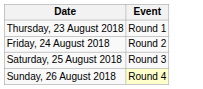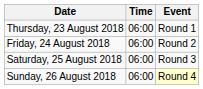 <table class = "wikitable">
 <tr>
 <th>Date</th>
+<th>Time</th>
 <th>Event</th>
 </tr>
 <tr>
 <td>Thursday, 23 August 2018</td>
+<td>06:00</td>
 <td>Round 1</td>
 </tr>
 <tr>
 <td>Friday, 24 August 2018</td>
+<td>06:00</td>
 <td>Round 2</td>
 </tr>
 <tr>
 <td>Saturday, 25 August 2018</td>
+<td>06:00</td>
 <td>Round 3</td>
 </tr>
 <tr>
 <td>Sunday, 26 August 2018</td>
+<td>06:00</td>
 <td style="background:#ffffcc;">Round 4</td>
 </tr>
 </table>
